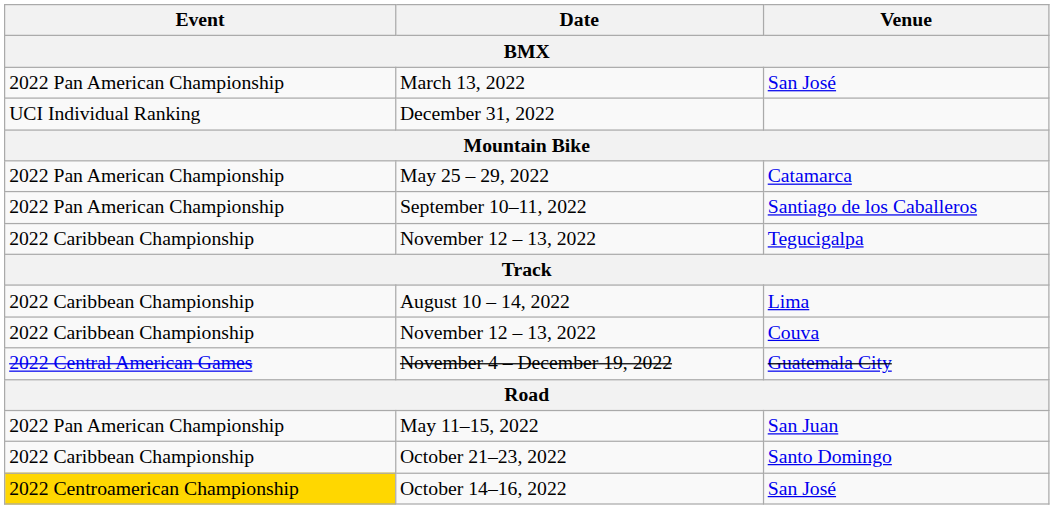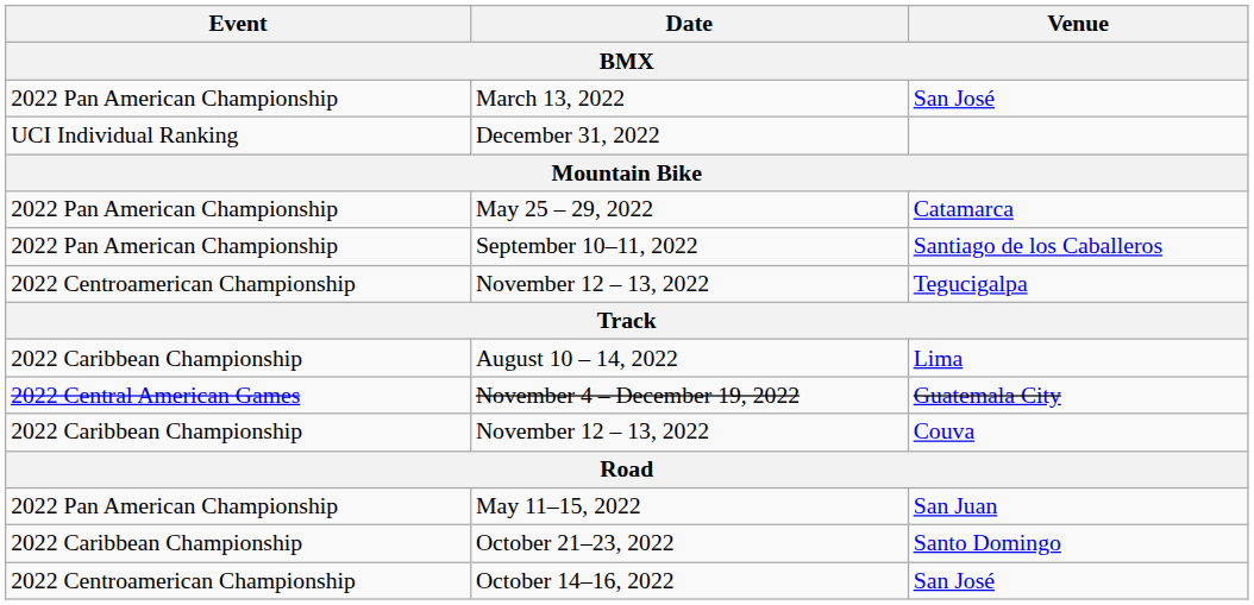 <table class="wikitable" style="width:850px;">
 <tr>
 <th>Event</th>
 <th>Date</th>
 <th>Venue</th>
 </tr>
 <tr>
 <th colspan="3">BMX</th>
 </tr>
 <tr>
 <td>2022 Pan American Championship</td>
 <td>March 13, 2022</td>
 <td> <a href='#'>San José</a></td>
 </tr>
 <tr>
 <td>UCI Individual Ranking</td>
 <td>December 31, 2022</td>
 <td></td>
 </tr>
 <tr>
 <th colspan="3">Mountain Bike</th>
 </tr>
 <tr>
 <td>2022 Pan American Championship</td>
 <td>May 25 – 29, 2022</td>
 <td> <a href='#'>Catamarca</a></td>
 </tr>
 <tr>
 <td>2022 Pan American Championship</td>
 <td>September 10–11, 2022</td>
 <td> <a href='#'>Santiago de los Caballeros</a></td>
 </tr>
 <tr>
-<td>2022 Caribbean Championship</td>
+<td>2022 Centroamerican Championship</td>
 <td>November 12 – 13, 2022</td>
 <td> <a href='#'>Tegucigalpa</a></td>
 </tr>
 <tr>
 <th colspan="3">Track</th>
 </tr>
 <tr>
 <td>2022 Caribbean Championship</td>
 <td>August 10 – 14, 2022</td>
 <td> <a href='#'>Lima</a></td>
 </tr>
 <tr>
+<td><a href='#'><s>2022 Central American Games</s></a></td>
+<td><s>November 4 – December 19, 2022</s></td>
+<td><s> <a href='#'>Guatemala City</a></s></td>
+</tr>
+<tr>
 <td>2022 Caribbean Championship</td>
 <td>November 12 – 13, 2022</td>
 <td> <a href='#'>Couva</a></td>
-</tr>
-<tr>
-<td><a href='#'><s>2022 Central American Games</s></a></td>
-<td><s>November 4 – December 19, 2022</s></td>
-<td><s> <a href='#'>Guatemala City</a></s></td>
 </tr>
 <tr>
 <th colspan="3">Road</th>
 </tr>
 <tr>
 <td>2022 Pan American Championship</td>
 <td>May 11–15, 2022</td>
 <td> <a href='#'>San Juan</a></td>
 </tr>
 <tr>
 <td>2022 Caribbean Championship</td>
 <td>October 21–23, 2022</td>
 <td> <a href='#'>Santo Domingo</a></td>
 </tr>
 <tr>
-<td style="background: gold;">2022 Centroamerican Championship</td>
+<td>2022 Centroamerican Championship</td>
 <td>October 14–16, 2022</td>
 <td> <a href='#'>San José</a></td>
 </tr>
 </table>
